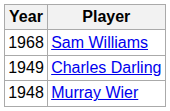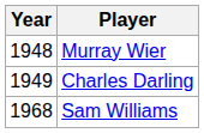 <table class="wikitable">
 <tr>
 <th width=>Year</th>
 <th width=>Player</th>
 </tr>
 <tr style="text-align:left; background: #ffffff;">
-<td>1968</td>
-<td><a href='#'>Sam Williams</a></td>
+<td>1948</td>
+<td><a href='#'>Murray Wier</a></td>
 </tr>
 <tr style="text-align:left; background: #ffffff;">
 <td>1949</td>
 <td><a href='#'>Charles Darling</a></td>
 </tr>
 <tr style="text-align:left; background: #ffffff;">
-<td>1948</td>
-<td><a href='#'>Murray Wier</a></td>
+<td>1968</td>
+<td><a href='#'>Sam Williams</a></td>
 </tr>
 </table>
